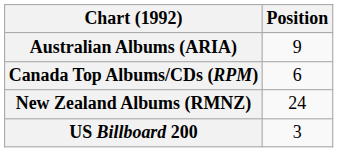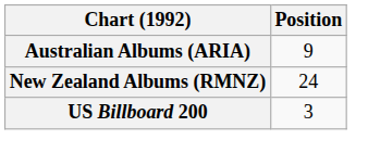 <table class="wikitable sortable plainrowheaders" style="text-align:center">
 <tr>
 <th>Chart (1992)</th>
 <th>Position</th>
 </tr>
 <tr>
 <th scope="row">Australian Albums (ARIA)</th>
 <td style="text-align:center;">9</td>
 </tr>
 <tr>
-<th scope="row">Canada Top Albums/CDs (<em>RPM</em>)</th>
-<td style="text-align:center">6</td>
-</tr>
-<tr>
 <th scope="row">New Zealand Albums (RMNZ)</th>
 <td style="text-align:center;">24</td>
 </tr>
 <tr>
 <th scope="row">US <em>Billboard</em> 200</th>
 <td style="text-align:center">3</td>
 </tr>
 </table>
